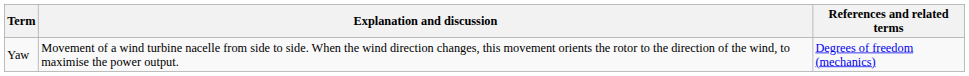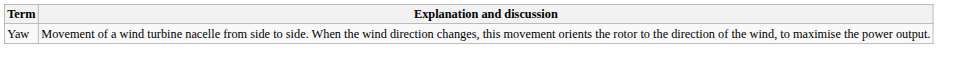 <table class="wikitable">
 <tr>
 <th>Term</th>
 <th>Explanation and discussion</th>
-<th>References and related terms</th>
 </tr>
 <tr>
 <td>Yaw</td>
 <td>Movement of a wind turbine nacelle from side to side. When the wind direction changes, this movement orients the rotor to the direction of the wind, to maximise the power output.</td>
-<td><a href='#'>Degrees of freedom (mechanics)</a></td>
 </tr>
 </table>
